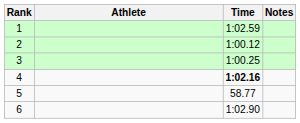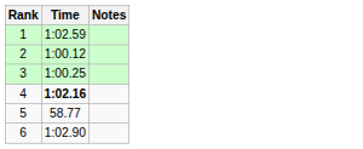 <table class="wikitable" style="text-align:center">
 <tr>
 <th>Rank</th>
-<th Style="width:18em">Athlete</th>
 <th>Time</th>
 <th>Notes</th>
 </tr>
 <tr style="background:#cfc">
 <td>1</td>
-<td style="text-align:left"></td>
 <td>1:02.59</td>
 <td></td>
 </tr>
 <tr style="background:#cfc">
 <td>2</td>
-<td style="text-align:left"></td>
 <td>1:00.12</td>
 <td></td>
 </tr>
 <tr style="background:#cfc">
 <td>3</td>
-<td style="text-align:left"></td>
 <td>1:00.25</td>
 <td></td>
 </tr>
 <tr>
 <td>4</td>
-<td style="text-align:left"></td>
 <td><strong>1:02.16</strong></td>
 <td></td>
 </tr>
 <tr>
 <td>5</td>
-<td style="text-align:left"></td>
 <td>58.77</td>
 <td></td>
 </tr>
 <tr>
 <td>6</td>
-<td style="text-align:left"></td>
 <td>1:02.90</td>
 <td></td>
 </tr>
 </table>
